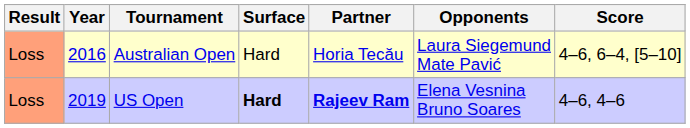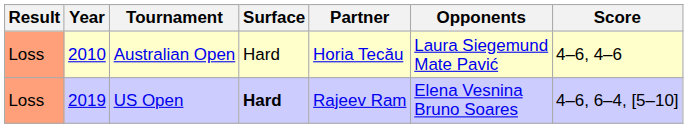 <table class="sortable wikitable">
 <tr>
 <th>Result</th>
 <th>Year</th>
 <th>Tournament</th>
 <th>Surface</th>
 <th>Partner</th>
 <th>Opponents</th>
 <th class=unsortable>Score</th>
 </tr>
 <tr bgcolor=#FFFFCC>
 <td bgcolor=ffa07a>Loss</td>
-<td><a href='#'>2016</a></td>
+<td><a href='#'>2010</a></td>
 <td><a href='#'>Australian Open</a></td>
 <td>Hard</td>
 <td> <a href='#'>Horia Tecău</a></td>
 <td> <a href='#'>Laura Siegemund</a> <br>  <a href='#'>Mate Pavić</a></td>
-<td>4–6, 6–4, [5–10]</td>
+<td>4–6, 4–6</td>
 </tr>
 <tr bgcolor=#CCCCFF>
 <td bgcolor=ffa07a>Loss</td>
 <td><a href='#'>2019</a></td>
 <td><a href='#'>US Open</a></td>
 <td><strong>Hard</strong></td>
-<td><strong> <a href='#'>Rajeev Ram</a></strong></td>
+<td> <a href='#'>Rajeev Ram</a></td>
 <td> <a href='#'>Elena Vesnina</a> <br>  <a href='#'>Bruno Soares</a></td>
-<td>4–6, 4–6</td>
+<td>4–6, 6–4, [5–10]</td>
 </tr>
 </table>
